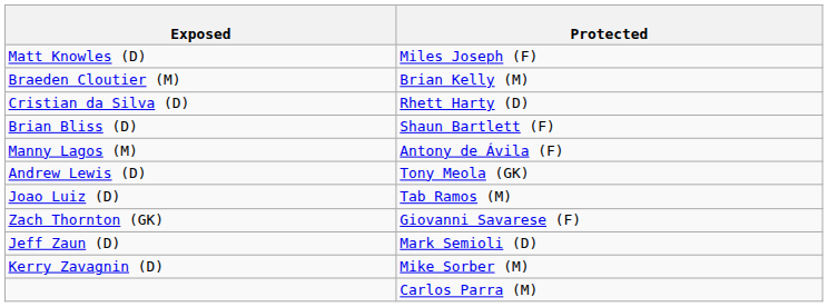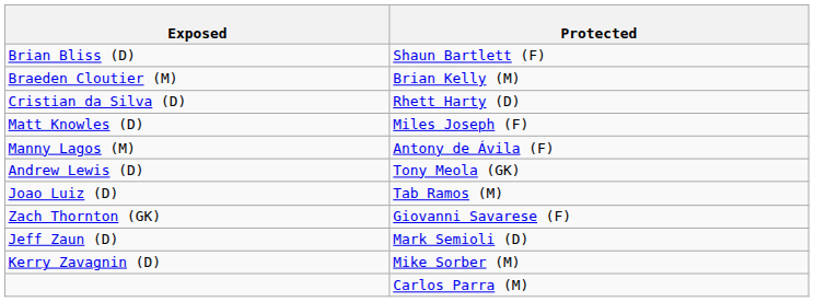 <table class="wikitable">
 <tr>
 <th style="width:23%"><br>Exposed</th>
 <th style="width:25%"><br>Protected</th>
 </tr>
 <tr>
-<td><a href='#'>Matt Knowles</a> (D)</td>
-<td><a href='#'>Miles Joseph</a> (F)</td>
+<td><a href='#'>Brian Bliss</a> (D)</td>
+<td><a href='#'>Shaun Bartlett</a> (F)</td>
 </tr>
 <tr>
 <td><a href='#'>Braeden Cloutier</a> (M)</td>
 <td><a href='#'>Brian Kelly</a> (M)</td>
 </tr>
 <tr>
 <td><a href='#'>Cristian da Silva</a> (D)</td>
 <td><a href='#'>Rhett Harty</a> (D)</td>
 </tr>
 <tr>
-<td><a href='#'>Brian Bliss</a> (D)</td>
-<td><a href='#'>Shaun Bartlett</a> (F)</td>
+<td><a href='#'>Matt Knowles</a> (D)</td>
+<td><a href='#'>Miles Joseph</a> (F)</td>
 </tr>
 <tr>
 <td><a href='#'>Manny Lagos</a> (M)</td>
 <td><a href='#'>Antony de Ávila</a> (F)</td>
 </tr>
 <tr>
 <td><a href='#'>Andrew Lewis</a> (D)</td>
 <td><a href='#'>Tony Meola</a> (GK)</td>
 </tr>
 <tr>
 <td><a href='#'>Joao Luiz</a> (D)</td>
 <td><a href='#'>Tab Ramos</a> (M)</td>
 </tr>
 <tr>
 <td><a href='#'>Zach Thornton</a> (GK)</td>
 <td><a href='#'>Giovanni Savarese</a> (F)</td>
 </tr>
 <tr>
 <td><a href='#'>Jeff Zaun</a> (D)</td>
 <td><a href='#'>Mark Semioli</a> (D)</td>
 </tr>
 <tr>
 <td><a href='#'>Kerry Zavagnin</a> (D)</td>
 <td><a href='#'>Mike Sorber</a> (M)</td>
 </tr>
 <tr>
 <td></td>
 <td><a href='#'>Carlos Parra</a> (M)</td>
 </tr>
 </table>
